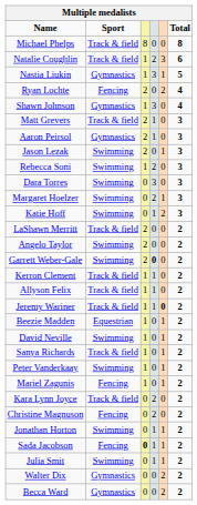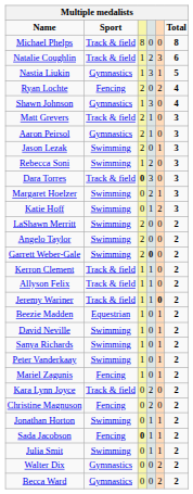 <table class=wikitable style="font-size:85%; float:right;text-align:center">
 <tr bgcolor=EFEFEF>
 <th colspan=7>Multiple medalists</th>
 </tr>
 <tr>
 <td><strong>Name</strong></td>
 <td><strong>Sport</strong></td>
 <td bgcolor=F7F6A8></td>
 <td bgcolor=DCE5E5></td>
 <td bgcolor=FFDAB9></td>
 <td><strong>Total</strong></td>
 </tr>
 <tr>
 <td><a href='#'>Michael Phelps</a></td>
 <td><a href='#'>Track & field</a></td>
 <td bgcolor=F7F6A8>8</td>
 <td bgcolor=DCE5E5>0</td>
 <td bgcolor=FFDAB9>0</td>
 <td><strong>8</strong></td>
 </tr>
 <tr>
 <td><a href='#'>Natalie Coughlin</a></td>
 <td><a href='#'>Track & field</a></td>
 <td bgcolor=F7F6A8>1</td>
 <td bgcolor=DCE5E5>2</td>
 <td bgcolor=FFDAB9>3</td>
 <td><strong>6</strong></td>
 </tr>
 <tr>
 <td><a href='#'>Nastia Liukin</a></td>
 <td><a href='#'>Gymnastics</a></td>
 <td bgcolor=F7F6A8>1</td>
 <td bgcolor=DCE5E5>3</td>
 <td bgcolor=FFDAB9>1</td>
 <td><strong>5</strong></td>
 </tr>
 <tr>
 <td><a href='#'>Ryan Lochte</a></td>
 <td><a href='#'>Fencing</a></td>
 <td bgcolor=F7F6A8>2</td>
 <td bgcolor=DCE5E5>0</td>
 <td bgcolor=FFDAB9>2</td>
 <td><strong>4</strong></td>
 </tr>
 <tr>
 <td><a href='#'>Shawn Johnson</a></td>
 <td><a href='#'>Gymnastics</a></td>
 <td bgcolor=F7F6A8>1</td>
 <td bgcolor=DCE5E5>3</td>
 <td bgcolor=FFDAB9>0</td>
 <td><strong>4</strong></td>
 </tr>
 <tr>
 <td><a href='#'>Matt Grevers</a></td>
 <td><a href='#'>Track & field</a></td>
 <td bgcolor=F7F6A8>2</td>
 <td bgcolor=DCE5E5>1</td>
 <td bgcolor=FFDAB9>0</td>
 <td><strong>3</strong></td>
 </tr>
 <tr>
 <td><a href='#'>Aaron Peirsol</a></td>
 <td><a href='#'>Gymnastics</a></td>
 <td bgcolor=F7F6A8>2</td>
 <td bgcolor=DCE5E5>1</td>
 <td bgcolor=FFDAB9>0</td>
 <td><strong>3</strong></td>
 </tr>
 <tr>
 <td><a href='#'>Jason Lezak</a></td>
 <td><a href='#'>Swimming</a></td>
 <td bgcolor=F7F6A8>2</td>
 <td bgcolor=DCE5E5>0</td>
 <td bgcolor=FFDAB9>1</td>
 <td><strong>3</strong></td>
 </tr>
 <tr>
 <td><a href='#'>Rebecca Soni</a></td>
 <td><a href='#'>Swimming</a></td>
 <td bgcolor=F7F6A8>1</td>
 <td bgcolor=DCE5E5>2</td>
 <td bgcolor=FFDAB9>0</td>
 <td><strong>3</strong></td>
 </tr>
 <tr>
 <td><a href='#'>Dara Torres</a></td>
-<td><a href='#'>Swimming</a></td>
-<td bgcolor=F7F6A8>0</td>
+<td><a href='#'>Track & field</a></td>
+<td bgcolor=F7F6A8><strong>0</strong></td>
 <td bgcolor=DCE5E5>3</td>
 <td bgcolor=FFDAB9>0</td>
 <td><strong>3</strong></td>
 </tr>
 <tr>
 <td><a href='#'>Margaret Hoelzer</a></td>
 <td><a href='#'>Swimming</a></td>
 <td bgcolor=F7F6A8>0</td>
 <td bgcolor=DCE5E5>2</td>
 <td bgcolor=FFDAB9>1</td>
 <td><strong>3</strong></td>
 </tr>
 <tr>
 <td><a href='#'>Katie Hoff</a></td>
 <td><a href='#'>Swimming</a></td>
 <td bgcolor=F7F6A8>0</td>
 <td bgcolor=DCE5E5>1</td>
 <td bgcolor=FFDAB9>2</td>
 <td><strong>3</strong></td>
 </tr>
 <tr>
 <td><a href='#'>LaShawn Merritt</a></td>
-<td><a href='#'>Track & field</a></td>
+<td><a href='#'>Swimming</a></td>
 <td bgcolor=F7F6A8>2</td>
 <td bgcolor=DCE5E5>0</td>
 <td bgcolor=FFDAB9>0</td>
 <td><strong>2</strong></td>
 </tr>
 <tr>
 <td><a href='#'>Angelo Taylor</a></td>
 <td><a href='#'>Swimming</a></td>
 <td bgcolor=F7F6A8>2</td>
 <td bgcolor=DCE5E5>0</td>
 <td bgcolor=FFDAB9>0</td>
 <td><strong>2</strong></td>
 </tr>
 <tr>
 <td><a href='#'>Garrett Weber-Gale</a></td>
 <td><a href='#'>Swimming</a></td>
 <td bgcolor=F7F6A8>2</td>
 <td bgcolor=DCE5E5><strong>0</strong></td>
 <td bgcolor=FFDAB9>0</td>
 <td><strong>2</strong></td>
 </tr>
 <tr>
 <td><a href='#'>Kerron Clement</a></td>
 <td><a href='#'>Track & field</a></td>
 <td bgcolor=F7F6A8>1</td>
 <td bgcolor=DCE5E5>1</td>
 <td bgcolor=FFDAB9>0</td>
 <td><strong>2</strong></td>
 </tr>
 <tr>
 <td><a href='#'>Allyson Felix</a></td>
 <td><a href='#'>Track & field</a></td>
 <td bgcolor=F7F6A8>1</td>
 <td bgcolor=DCE5E5>1</td>
 <td bgcolor=FFDAB9>0</td>
 <td><strong>2</strong></td>
 </tr>
 <tr>
 <td><a href='#'>Jeremy Wariner</a></td>
 <td><a href='#'>Track & field</a></td>
 <td bgcolor=F7F6A8>1</td>
 <td bgcolor=DCE5E5>1</td>
 <td bgcolor=FFDAB9><strong>0</strong></td>
 <td><strong>2</strong></td>
 </tr>
 <tr>
 <td><a href='#'>Beezie Madden</a></td>
 <td><a href='#'>Equestrian</a></td>
 <td bgcolor=F7F6A8>1</td>
 <td bgcolor=DCE5E5>0</td>
 <td bgcolor=FFDAB9>1</td>
 <td><strong>2</strong></td>
 </tr>
 <tr>
 <td><a href='#'>David Neville</a></td>
 <td><a href='#'>Swimming</a></td>
 <td bgcolor=F7F6A8>1</td>
 <td bgcolor=DCE5E5>0</td>
 <td bgcolor=FFDAB9>1</td>
 <td><strong>2</strong></td>
 </tr>
 <tr>
 <td><a href='#'>Sanya Richards</a></td>
-<td><a href='#'>Track & field</a></td>
+<td><a href='#'>Swimming</a></td>
 <td bgcolor=F7F6A8>1</td>
 <td bgcolor=DCE5E5>0</td>
 <td bgcolor=FFDAB9>1</td>
 <td><strong>2</strong></td>
 </tr>
 <tr>
 <td><a href='#'>Peter Vanderkaay</a></td>
 <td><a href='#'>Swimming</a></td>
 <td bgcolor=F7F6A8>1</td>
 <td bgcolor=DCE5E5>0</td>
 <td bgcolor=FFDAB9>1</td>
 <td><strong>2</strong></td>
 </tr>
 <tr>
 <td><a href='#'>Mariel Zagunis</a></td>
 <td><a href='#'>Fencing</a></td>
 <td bgcolor=F7F6A8>1</td>
 <td bgcolor=DCE5E5>0</td>
 <td bgcolor=FFDAB9>1</td>
 <td><strong>2</strong></td>
 </tr>
 <tr>
 <td><a href='#'>Kara Lynn Joyce</a></td>
 <td><a href='#'>Track & field</a></td>
 <td bgcolor=F7F6A8>0</td>
 <td bgcolor=DCE5E5>2</td>
 <td bgcolor=FFDAB9>0</td>
 <td><strong>2</strong></td>
 </tr>
 <tr>
 <td><a href='#'>Christine Magnuson</a></td>
 <td><a href='#'>Fencing</a></td>
 <td bgcolor=F7F6A8>0</td>
 <td bgcolor=DCE5E5>2</td>
 <td bgcolor=FFDAB9>0</td>
 <td><strong>2</strong></td>
 </tr>
 <tr>
 <td><a href='#'>Jonathan Horton</a></td>
 <td><a href='#'>Swimming</a></td>
 <td bgcolor=F7F6A8>0</td>
 <td bgcolor=DCE5E5>1</td>
 <td bgcolor=FFDAB9>1</td>
 <td><strong>2</strong></td>
 </tr>
 <tr>
 <td><a href='#'>Sada Jacobson</a></td>
 <td><a href='#'>Fencing</a></td>
 <td bgcolor=F7F6A8><strong>0</strong></td>
 <td bgcolor=DCE5E5>1</td>
 <td bgcolor=FFDAB9>1</td>
 <td><strong>2</strong></td>
 </tr>
 <tr>
 <td><a href='#'>Julia Smit</a></td>
 <td><a href='#'>Swimming</a></td>
 <td bgcolor=F7F6A8>0</td>
 <td bgcolor=DCE5E5>1</td>
 <td bgcolor=FFDAB9>1</td>
 <td><strong>2</strong></td>
 </tr>
 <tr>
 <td><a href='#'>Walter Dix</a></td>
 <td><a href='#'>Gymnastics</a></td>
 <td bgcolor=F7F6A8>0</td>
 <td bgcolor=DCE5E5>0</td>
 <td bgcolor=FFDAB9>2</td>
 <td><strong>2</strong></td>
 </tr>
 <tr>
 <td><a href='#'>Becca Ward</a></td>
 <td><a href='#'>Gymnastics</a></td>
 <td bgcolor=F7F6A8>0</td>
 <td bgcolor=DCE5E5>0</td>
 <td bgcolor=FFDAB9>2</td>
 <td><strong>2</strong></td>
 </tr>
 </table>
